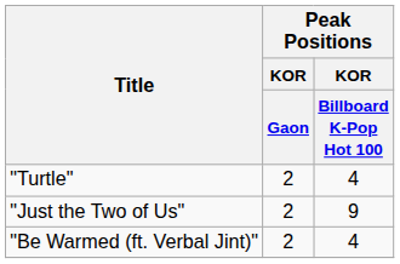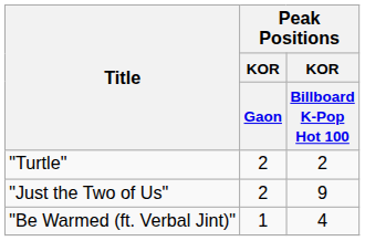 <table class="wikitable" style="text-align:center;">
 <tr>
 <th rowspan=3>Title</th>
 <th colspan=2>Peak Positions</th>
 </tr>
 <tr>
 <th width="30"><small>KOR</small></th>
 <th width="30"><small>KOR</small></th>
 </tr>
 <tr>
 <th align=center><small><a href='#'>Gaon</a></small><br></th>
 <th width="30"><small><a href='#'>Billboard</a><br><a href='#'>K-Pop Hot 100</a></small><br></th>
 </tr>
 <tr>
 <td align="left">"Turtle"</td>
 <td align=center>2</td>
-<td align=center>4</td>
+<td align=center>2</td>
 </tr>
 <tr>
 <td align="left">"Just the Two of Us"</td>
 <td align=center>2</td>
 <td align=center>9</td>
 </tr>
 <tr>
 <td align="left">"Be Warmed (ft. Verbal Jint)"</td>
-<td align=center>2</td>
+<td align=center>1</td>
 <td align=center>4</td>
 </tr>
 <tr>
 </tr>
 </table>
